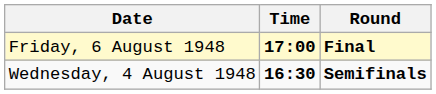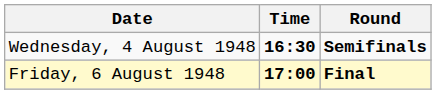 <table class="wikitable">
 <tr>
 <th>Date</th>
 <th>Time</th>
 <th>Round</th>
 </tr>
+<tr>
+<td>Wednesday, 4 August 1948</td>
+<td><strong>16:30</strong></td>
+<td><strong>Semifinals</strong></td>
+</tr>
 <tr style=background:lemonchiffon>
 <td>Friday, 6 August 1948</td>
 <td><strong>17:00</strong></td>
 <td><strong>Final</strong></td>
 </tr>
-<tr>
-<td>Wednesday, 4 August 1948</td>
-<td><strong>16:30</strong></td>
-<td><strong>Semifinals</strong></td>
-</tr>
 </table>
